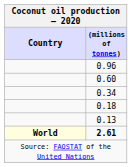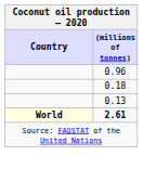 <table class="wikitable" style="float:right; clear:left; width:15em; text-align:center;">
 <tr>
 <th colspan=2>Coconut oil production – 2020</th>
 </tr>
 <tr>
 <th style="background:#ddf; width:75%;">Country</th>
 <th style="background:#ddf; width:25%;"><small>(millions of <a href='#'>tonnes</a>)</small></th>
 </tr>
 <tr>
 <td></td>
 <td>0.96</td>
-</tr>
-<tr>
-<td></td>
-<td>0.60</td>
-</tr>
-<tr>
-<td></td>
-<td>0.34</td>
 </tr>
 <tr>
 <td></td>
 <td>0.18</td>
 </tr>
 <tr>
 <td></td>
 <td>0.13</td>
 </tr>
 <tr>
 <td style="background: lightyellow;"><strong>World</strong></td>
 <td><strong>2.61</strong></td>
 </tr>
 <tr>
 <td colspan=2><small>Source: <a href='#'>FAOSTAT</a> of the <a href='#'>United Nations</a></small></td>
 </tr>
 </table>
